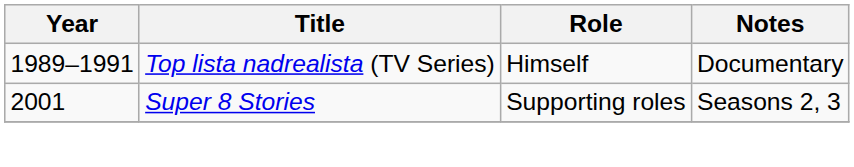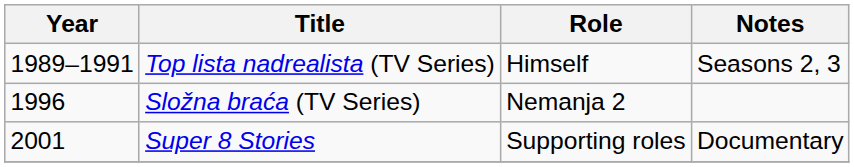 <table class="wikitable sortable">
 <tr>
 <th>Year</th>
 <th>Title</th>
 <th>Role</th>
 <th class="unsortable">Notes</th>
 </tr>
 <tr>
 <td>1989–1991</td>
 <td><em><a href='#'>Top lista nadrealista</a></em> (TV Series)</td>
 <td>Himself</td>
-<td>Documentary</td>
+<td>Seasons 2, 3</td>
+</tr>
+<tr>
+<td>1996</td>
+<td><em><a href='#'>Složna braća</a></em> (TV Series)</td>
+<td>Nemanja 2</td>
+<td></td>
 </tr>
 <tr>
 <td>2001</td>
 <td><em><a href='#'>Super 8 Stories</a></em></td>
 <td>Supporting roles</td>
-<td>Seasons 2, 3</td>
+<td>Documentary</td>
 </tr>
 <tr>
 </tr>
 </table>
